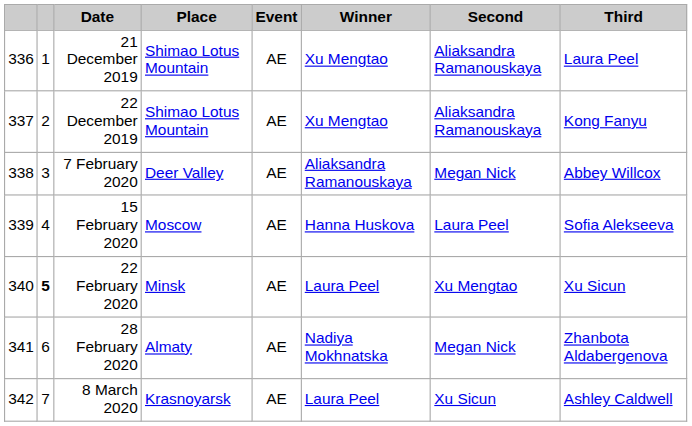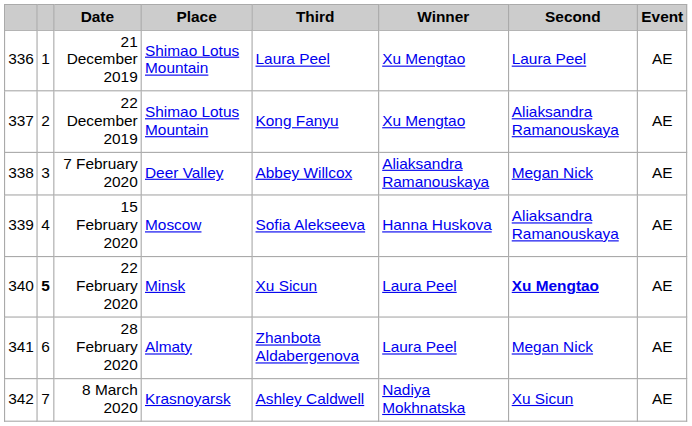 <table class="wikitable plainrowheaders" style="background:#fff; font-size:86%; line-height:16px; border:grey solid 1px; border-collapse:collapse;">
 <tr>
 <th scope="col" style="background:#ccc; width=20 px;"></th>
 <th scope="col" style="background:#ccc; width=30 px;"></th>
 <th scope="col" style="background:#ccc; width:120px;">Date</th>
 <th scope="col" style="background:#ccc; width:180px;">Place</th>
-<th scope="col" style="background:#ccc; width:15px;">Event</th>
+<th scope="col" style="background:#ccc; width:185px;">Third</th>
 <th scope="col" style="background:#ccc; width:185px;">Winner</th>
 <th scope="col" style="background:#ccc; width:185px;">Second</th>
-<th scope="col" style="background:#ccc; width:185px;">Third</th>
+<th scope="col" style="background:#ccc; width:15px;">Event</th>
 </tr>
 <tr>
 <td align="center">336</td>
 <td align="center">1</td>
 <td align="right">21 December 2019</td>
 <td> <a href='#'>Shimao Lotus Mountain</a></td>
+<td> <a href='#'>Laura Peel</a></td>
+<td> <a href='#'>Xu Mengtao</a></td>
+<td> <a href='#'>Laura Peel</a></td>
 <td align="center">AE</td>
-<td> <a href='#'>Xu Mengtao</a></td>
-<td> <a href='#'>Aliaksandra Ramanouskaya</a></td>
-<td> <a href='#'>Laura Peel</a></td>
 </tr>
 <tr>
 <td align="center">337</td>
 <td align="center">2</td>
 <td align="right">22 December 2019</td>
 <td> <a href='#'>Shimao Lotus Mountain</a></td>
-<td align="center">AE</td>
+<td> <a href='#'>Kong Fanyu</a></td>
 <td> <a href='#'>Xu Mengtao</a></td>
 <td> <a href='#'>Aliaksandra Ramanouskaya</a></td>
-<td> <a href='#'>Kong Fanyu</a></td>
+<td align="center">AE</td>
 </tr>
 <tr>
 <td align="center">338</td>
 <td align="center">3</td>
 <td align="right">7 February 2020</td>
 <td> <a href='#'>Deer Valley</a></td>
-<td align="center">AE</td>
+<td> <a href='#'>Abbey Willcox</a></td>
 <td> <a href='#'>Aliaksandra Ramanouskaya</a></td>
 <td> <a href='#'>Megan Nick</a></td>
-<td> <a href='#'>Abbey Willcox</a></td>
+<td align="center">AE</td>
 </tr>
 <tr>
 <td align="center">339</td>
 <td align="center">4</td>
 <td align="right">15 February 2020</td>
 <td> <a href='#'>Moscow</a></td>
+<td> <a href='#'>Sofia Alekseeva</a></td>
+<td> <a href='#'>Hanna Huskova</a></td>
+<td> <a href='#'>Aliaksandra Ramanouskaya</a></td>
 <td align="center">AE</td>
-<td> <a href='#'>Hanna Huskova</a></td>
-<td> <a href='#'>Laura Peel</a></td>
-<td> <a href='#'>Sofia Alekseeva</a></td>
 </tr>
 <tr>
 <td align="center">340</td>
 <td align="center"><strong>5</strong></td>
 <td align="right">22 February 2020</td>
 <td> <a href='#'>Minsk</a></td>
+<td> <a href='#'>Xu Sicun</a></td>
+<td> <a href='#'>Laura Peel</a></td>
+<td><strong> <a href='#'>Xu Mengtao</a></strong></td>
 <td align="center">AE</td>
-<td> <a href='#'>Laura Peel</a></td>
-<td> <a href='#'>Xu Mengtao</a></td>
-<td> <a href='#'>Xu Sicun</a></td>
 </tr>
 <tr>
 <td align="center">341</td>
 <td align="center">6</td>
 <td align="right">28 February 2020</td>
 <td> <a href='#'>Almaty</a></td>
+<td> <a href='#'>Zhanbota Aldabergenova</a></td>
+<td> <a href='#'>Laura Peel</a></td>
+<td> <a href='#'>Megan Nick</a></td>
 <td align="center">AE</td>
-<td> <a href='#'>Nadiya Mokhnatska</a></td>
-<td> <a href='#'>Megan Nick</a></td>
-<td> <a href='#'>Zhanbota Aldabergenova</a></td>
 </tr>
 <tr>
 <td align="center">342</td>
 <td align="center">7</td>
 <td align="right">8 March 2020</td>
 <td> <a href='#'>Krasnoyarsk</a></td>
+<td> <a href='#'>Ashley Caldwell</a></td>
+<td> <a href='#'>Nadiya Mokhnatska</a></td>
+<td> <a href='#'>Xu Sicun</a></td>
 <td align="center">AE</td>
-<td> <a href='#'>Laura Peel</a></td>
-<td> <a href='#'>Xu Sicun</a></td>
-<td> <a href='#'>Ashley Caldwell</a></td>
 </tr>
 </table>
